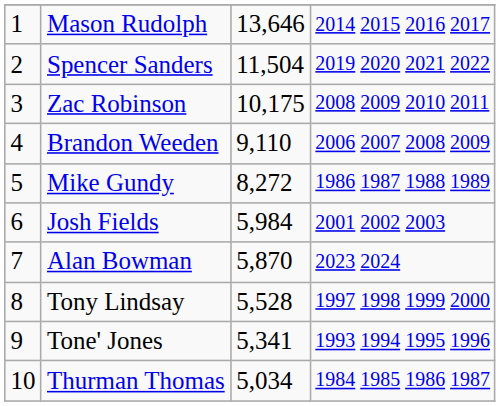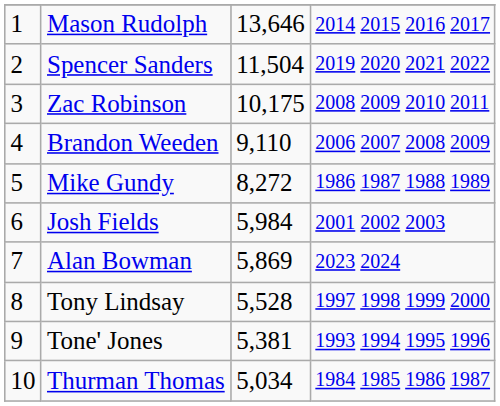 <table class="wikitable">
 <tr>
 </tr>
 <tr>
 <td>1</td>
 <td><a href='#'>Mason Rudolph</a></td>
 <td><abbr>13,646</abbr></td>
 <td style="font-size:80%;"><a href='#'>2014</a> <a href='#'>2015</a> <a href='#'>2016</a> <a href='#'>2017</a></td>
 </tr>
 <tr>
 <td>2</td>
 <td><a href='#'>Spencer Sanders</a></td>
 <td><abbr>11,504</abbr></td>
 <td style="font-size:80%;"><a href='#'>2019</a> <a href='#'>2020</a> <a href='#'>2021</a> <a href='#'>2022</a></td>
 </tr>
 <tr>
 <td>3</td>
 <td><a href='#'>Zac Robinson</a></td>
 <td><abbr>10,175</abbr></td>
 <td style="font-size:80%;"><a href='#'>2008</a> <a href='#'>2009</a> <a href='#'>2010</a> <a href='#'>2011</a></td>
 </tr>
 <tr>
 <td>4</td>
 <td><a href='#'>Brandon Weeden</a></td>
 <td><abbr>9,110</abbr></td>
 <td style="font-size:80%;"><a href='#'>2006</a> <a href='#'>2007</a> <a href='#'>2008</a> <a href='#'>2009</a></td>
 </tr>
 <tr>
 <td>5</td>
 <td><a href='#'>Mike Gundy</a></td>
 <td><abbr>8,272</abbr></td>
 <td style="font-size:80%;"><a href='#'>1986</a> <a href='#'>1987</a> <a href='#'>1988</a> <a href='#'>1989</a></td>
 </tr>
 <tr>
 <td>6</td>
 <td><a href='#'>Josh Fields</a></td>
 <td><abbr>5,984</abbr></td>
 <td style="font-size:80%;"><a href='#'>2001</a> <a href='#'>2002</a> <a href='#'>2003</a></td>
 </tr>
 <tr>
 <td>7</td>
 <td><a href='#'>Alan Bowman</a></td>
-<td><abbr>5,870</abbr></td>
+<td><abbr>5,869</abbr></td>
 <td style="font-size:80%;"><a href='#'>2023</a> <a href='#'>2024</a></td>
 </tr>
 <tr>
 <td>8</td>
 <td>Tony Lindsay</td>
 <td><abbr>5,528</abbr></td>
 <td style="font-size:80%;"><a href='#'>1997</a> <a href='#'>1998</a> <a href='#'>1999</a> <a href='#'>2000</a></td>
 </tr>
 <tr>
 <td>9</td>
 <td>Tone' Jones</td>
-<td><abbr>5,341</abbr></td>
+<td><abbr>5,381</abbr></td>
 <td style="font-size:80%;"><a href='#'>1993</a> <a href='#'>1994</a> <a href='#'>1995</a> <a href='#'>1996</a></td>
 </tr>
 <tr>
 <td>10</td>
 <td><a href='#'>Thurman Thomas</a></td>
 <td><abbr>5,034</abbr></td>
 <td style="font-size:80%;"><a href='#'>1984</a> <a href='#'>1985</a> <a href='#'>1986</a> <a href='#'>1987</a></td>
 </tr>
 </table>
